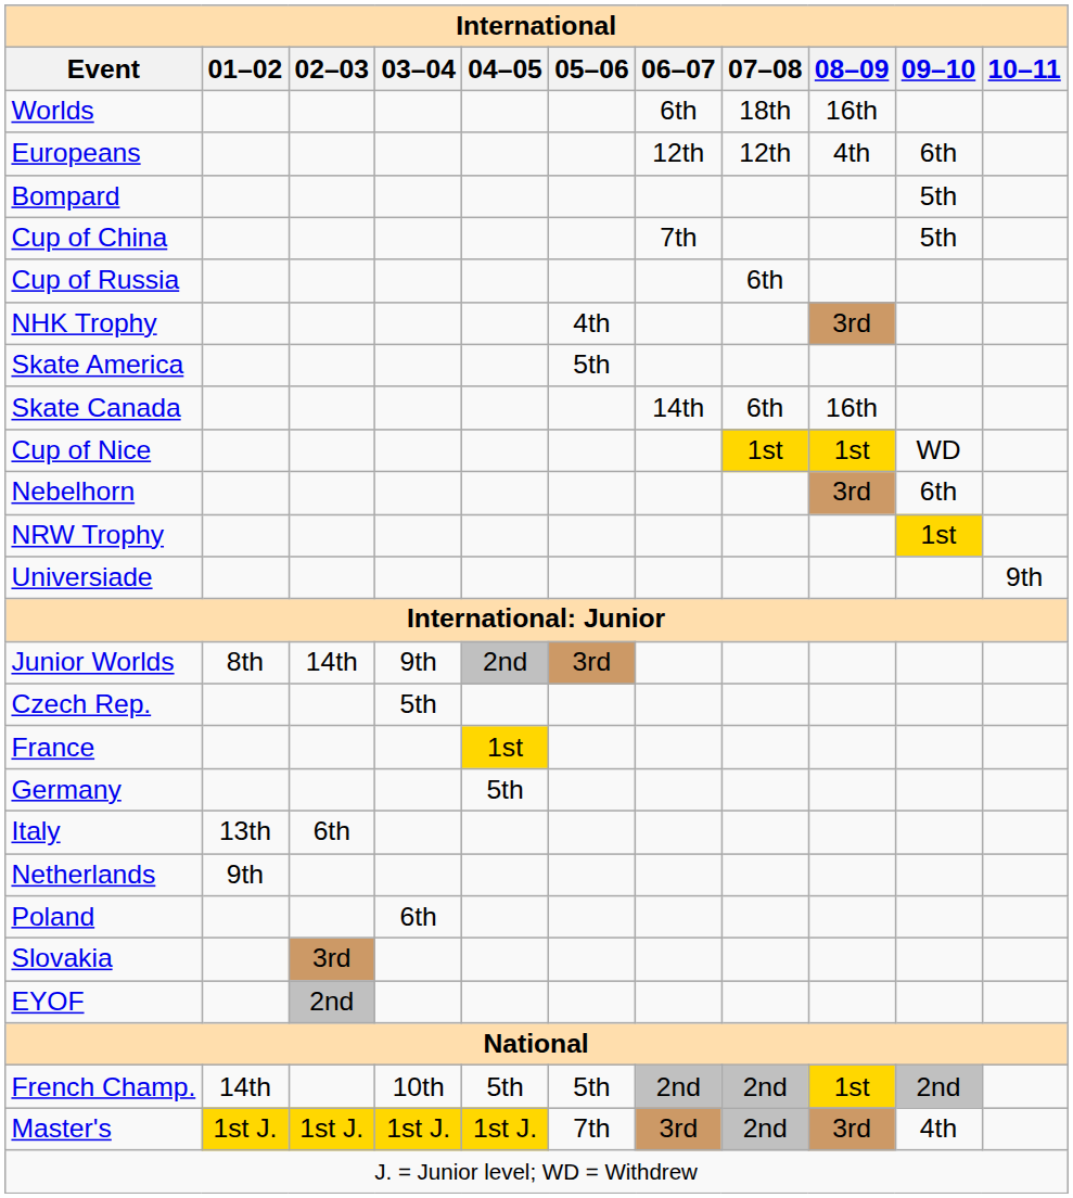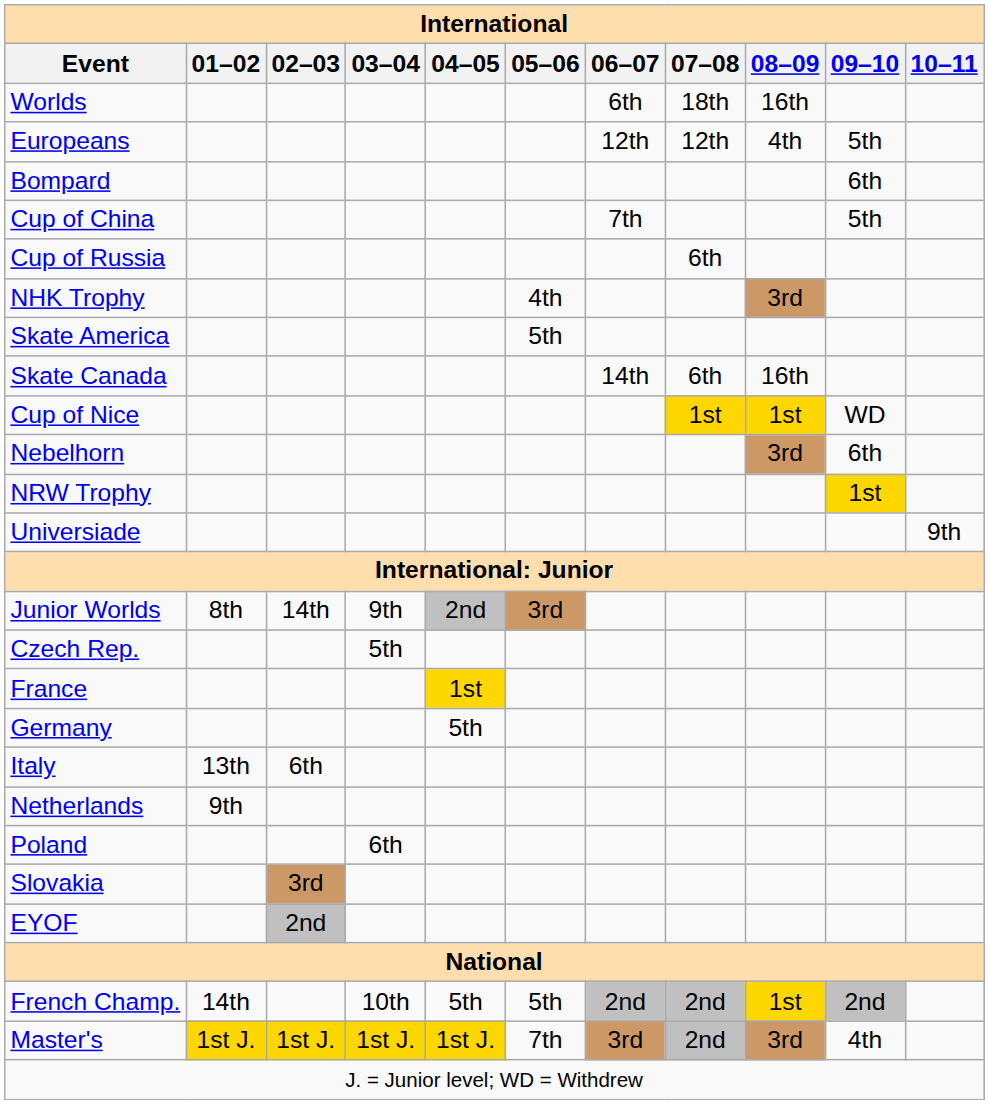 <table class="wikitable" style="text-align:center">
 <tr>
 <th style="background-color: #ffdead; " colspan=11 align=center>International</th>
 </tr>
 <tr>
 <th>Event</th>
 <th>01–02</th>
 <th>02–03</th>
 <th>03–04</th>
 <th>04–05</th>
 <th>05–06</th>
 <th>06–07</th>
 <th>07–08</th>
 <th><a href='#'>08–09</a></th>
 <th><a href='#'>09–10</a></th>
 <th><a href='#'>10–11</a></th>
 </tr>
 <tr>
 <td align=left><a href='#'>Worlds</a></td>
 <td></td>
 <td></td>
 <td></td>
 <td></td>
 <td></td>
 <td>6th</td>
 <td>18th</td>
 <td>16th</td>
 <td></td>
 <td></td>
 </tr>
 <tr>
 <td align=left><a href='#'>Europeans</a></td>
 <td></td>
 <td></td>
 <td></td>
 <td></td>
 <td></td>
 <td>12th</td>
 <td>12th</td>
 <td>4th</td>
-<td>6th</td>
+<td>5th</td>
 <td></td>
 </tr>
 <tr>
 <td align=left> <a href='#'>Bompard</a></td>
 <td></td>
 <td></td>
 <td></td>
 <td></td>
 <td></td>
 <td></td>
 <td></td>
 <td></td>
-<td>5th</td>
+<td>6th</td>
 <td></td>
 </tr>
 <tr>
 <td align=left> <a href='#'>Cup of China</a></td>
 <td></td>
 <td></td>
 <td></td>
 <td></td>
 <td></td>
 <td>7th</td>
 <td></td>
 <td></td>
 <td>5th</td>
 <td></td>
 </tr>
 <tr>
 <td align=left> <a href='#'>Cup of Russia</a></td>
 <td></td>
 <td></td>
 <td></td>
 <td></td>
 <td></td>
 <td></td>
 <td>6th</td>
 <td></td>
 <td></td>
 <td></td>
 </tr>
 <tr>
 <td align=left> <a href='#'>NHK Trophy</a></td>
 <td></td>
 <td></td>
 <td></td>
 <td></td>
 <td>4th</td>
 <td></td>
 <td></td>
 <td bgcolor=cc9966>3rd</td>
 <td></td>
 <td></td>
 </tr>
 <tr>
 <td align=left> <a href='#'>Skate America</a></td>
 <td></td>
 <td></td>
 <td></td>
 <td></td>
 <td>5th</td>
 <td></td>
 <td></td>
 <td></td>
 <td></td>
 <td></td>
 </tr>
 <tr>
 <td align=left> <a href='#'>Skate Canada</a></td>
 <td></td>
 <td></td>
 <td></td>
 <td></td>
 <td></td>
 <td>14th</td>
 <td>6th</td>
 <td>16th</td>
 <td></td>
 <td></td>
 </tr>
 <tr>
 <td align=left><a href='#'>Cup of Nice</a></td>
 <td></td>
 <td></td>
 <td></td>
 <td></td>
 <td></td>
 <td></td>
 <td bgcolor=gold>1st</td>
 <td bgcolor=gold>1st</td>
 <td>WD</td>
 <td></td>
 </tr>
 <tr>
 <td align=left><a href='#'>Nebelhorn</a></td>
 <td></td>
 <td></td>
 <td></td>
 <td></td>
 <td></td>
 <td></td>
 <td></td>
 <td bgcolor=cc9966>3rd</td>
 <td>6th</td>
 <td></td>
 </tr>
 <tr>
 <td align=left><a href='#'>NRW Trophy</a></td>
 <td></td>
 <td></td>
 <td></td>
 <td></td>
 <td></td>
 <td></td>
 <td></td>
 <td></td>
 <td bgcolor=gold>1st</td>
 <td></td>
 </tr>
 <tr>
 <td align=left><a href='#'>Universiade</a></td>
 <td></td>
 <td></td>
 <td></td>
 <td></td>
 <td></td>
 <td></td>
 <td></td>
 <td></td>
 <td></td>
 <td>9th</td>
 </tr>
 <tr>
 <th style="background-color: #ffdead; " colspan=11 align=center>International: Junior</th>
 </tr>
 <tr>
 <td align=left><a href='#'>Junior Worlds</a></td>
 <td>8th</td>
 <td>14th</td>
 <td>9th</td>
 <td bgcolor=silver>2nd</td>
 <td bgcolor=cc9966>3rd</td>
 <td></td>
 <td></td>
 <td></td>
 <td></td>
 <td></td>
 </tr>
 <tr>
 <td align=left> <a href='#'>Czech Rep.</a></td>
 <td></td>
 <td></td>
 <td>5th</td>
 <td></td>
 <td></td>
 <td></td>
 <td></td>
 <td></td>
 <td></td>
 <td></td>
 </tr>
 <tr>
 <td align=left> <a href='#'>France</a></td>
 <td></td>
 <td></td>
 <td></td>
 <td bgcolor=gold>1st</td>
 <td></td>
 <td></td>
 <td></td>
 <td></td>
 <td></td>
 <td></td>
 </tr>
 <tr>
 <td align=left> <a href='#'>Germany</a></td>
 <td></td>
 <td></td>
 <td></td>
 <td>5th</td>
 <td></td>
 <td></td>
 <td></td>
 <td></td>
 <td></td>
 <td></td>
 </tr>
 <tr>
 <td align=left> <a href='#'>Italy</a></td>
 <td>13th</td>
 <td>6th</td>
 <td></td>
 <td></td>
 <td></td>
 <td></td>
 <td></td>
 <td></td>
 <td></td>
 <td></td>
 </tr>
 <tr>
 <td align=left> <a href='#'>Netherlands</a></td>
 <td>9th</td>
 <td></td>
 <td></td>
 <td></td>
 <td></td>
 <td></td>
 <td></td>
 <td></td>
 <td></td>
 <td></td>
 </tr>
 <tr>
 <td align=left> <a href='#'>Poland</a></td>
 <td></td>
 <td></td>
 <td>6th</td>
 <td></td>
 <td></td>
 <td></td>
 <td></td>
 <td></td>
 <td></td>
 <td></td>
 </tr>
 <tr>
 <td align=left> <a href='#'>Slovakia</a></td>
 <td></td>
 <td bgcolor=cc9966>3rd</td>
 <td></td>
 <td></td>
 <td></td>
 <td></td>
 <td></td>
 <td></td>
 <td></td>
 <td></td>
 </tr>
 <tr>
 <td align=left><a href='#'>EYOF</a></td>
 <td></td>
 <td bgcolor=silver>2nd</td>
 <td></td>
 <td></td>
 <td></td>
 <td></td>
 <td></td>
 <td></td>
 <td></td>
 <td></td>
 </tr>
 <tr>
 <th style="background-color: #ffdead; " colspan=11 align=center>National</th>
 </tr>
 <tr>
 <td align=left><a href='#'>French Champ.</a></td>
 <td>14th</td>
 <td></td>
 <td>10th</td>
 <td>5th</td>
 <td>5th</td>
 <td bgcolor=silver>2nd</td>
 <td bgcolor=silver>2nd</td>
 <td bgcolor=gold>1st</td>
 <td bgcolor=silver>2nd</td>
 <td></td>
 </tr>
 <tr>
 <td align=left><a href='#'>Master's</a></td>
 <td bgcolor=gold>1st J.</td>
 <td bgcolor=gold>1st J.</td>
 <td bgcolor=gold>1st J.</td>
 <td bgcolor=gold>1st J.</td>
 <td>7th</td>
 <td bgcolor=cc9966>3rd</td>
 <td bgcolor=silver>2nd</td>
 <td bgcolor=cc9966>3rd</td>
 <td>4th</td>
 <td></td>
 </tr>
 <tr>
 <td colspan=11 align=center><small> J. = Junior level; WD = Withdrew </small></td>
 </tr>
 </table>
